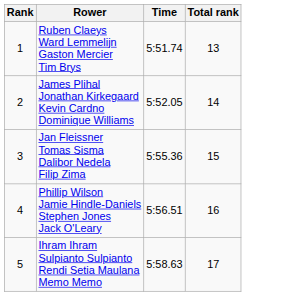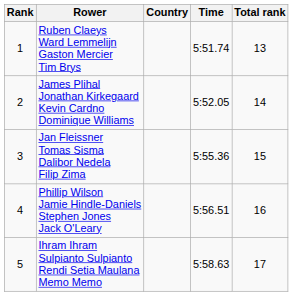 <table class="wikitable" style="text-align:center">
 <tr>
 <th>Rank</th>
 <th>Rower</th>
+<th>Country</th>
 <th>Time</th>
 <th>Total rank</th>
 </tr>
 <tr>
 <td>1</td>
 <td align="left"><a href='#'>Ruben Claeys</a><br><a href='#'>Ward Lemmelijn</a><br><a href='#'>Gaston Mercier</a><br><a href='#'>Tim Brys</a></td>
+<td align="left"></td>
 <td>5:51.74</td>
 <td>13</td>
 </tr>
 <tr>
 <td>2</td>
 <td align="left"><a href='#'>James Plihal</a><br><a href='#'>Jonathan Kirkegaard</a><br><a href='#'>Kevin Cardno</a><br><a href='#'>Dominique Williams</a></td>
+<td align="left"></td>
 <td>5:52.05</td>
 <td>14</td>
 </tr>
 <tr>
 <td>3</td>
 <td align="left"><a href='#'>Jan Fleissner</a><br><a href='#'>Tomas Sisma</a><br><a href='#'>Dalibor Nedela</a><br><a href='#'>Filip Zima</a></td>
+<td align="left"></td>
 <td>5:55.36</td>
 <td>15</td>
 </tr>
 <tr>
 <td>4</td>
 <td align="left"><a href='#'>Phillip Wilson</a><br><a href='#'>Jamie Hindle-Daniels</a><br><a href='#'>Stephen Jones</a><br><a href='#'>Jack O'Leary</a></td>
+<td align="left"></td>
 <td>5:56.51</td>
 <td>16</td>
 </tr>
 <tr>
 <td>5</td>
 <td align="left"><a href='#'>Ihram Ihram</a><br><a href='#'>Sulpianto Sulpianto</a><br><a href='#'>Rendi Setia Maulana</a><br><a href='#'>Memo Memo</a></td>
+<td align="left"></td>
 <td>5:58.63</td>
 <td>17</td>
 </tr>
 </table>
